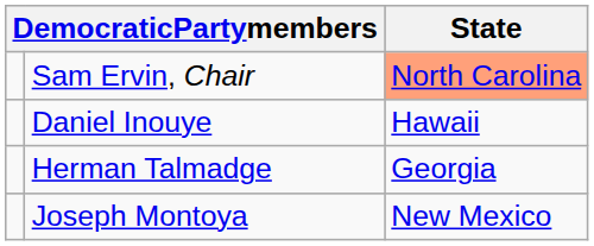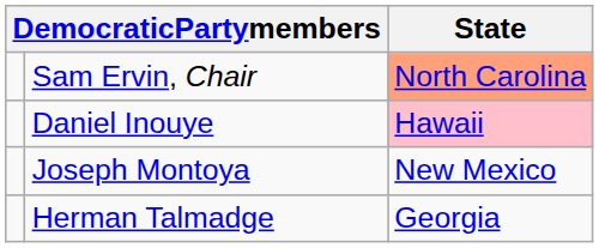 <table class="wikitable">
 <tr>
 <th colspan=2><a href='#'>DemocraticParty</a>members</th>
 <th>State</th>
 </tr>
 <tr>
 <td></td>
 <td><a href='#'>Sam Ervin</a>, <em>Chair</em></td>
 <td style="background: lightsalmon;"><a href='#'>North Carolina</a></td>
 </tr>
 <tr>
 <td></td>
 <td><a href='#'>Daniel Inouye</a></td>
-<td><a href='#'>Hawaii</a></td>
+<td style="background: pink;"><a href='#'>Hawaii</a></td>
+</tr>
+<tr>
+<td></td>
+<td><a href='#'>Joseph Montoya</a></td>
+<td><a href='#'>New Mexico</a></td>
 </tr>
 <tr>
 <td></td>
 <td><a href='#'>Herman Talmadge</a></td>
 <td><a href='#'>Georgia</a></td>
 </tr>
-<tr>
-<td></td>
-<td><a href='#'>Joseph Montoya</a></td>
-<td><a href='#'>New Mexico</a></td>
-</tr>
 </table>
